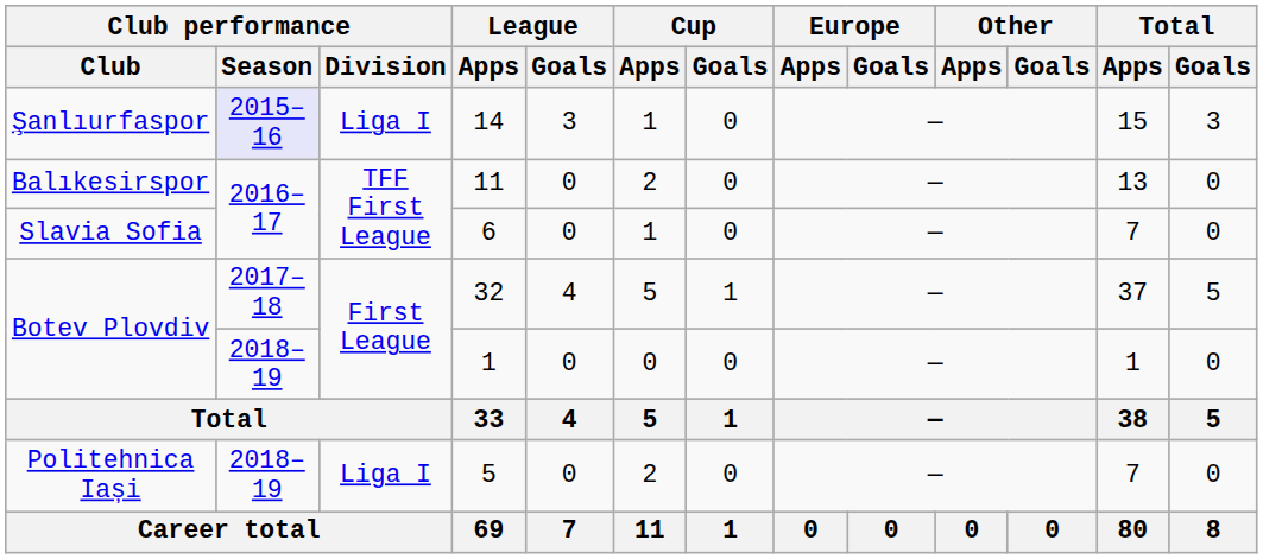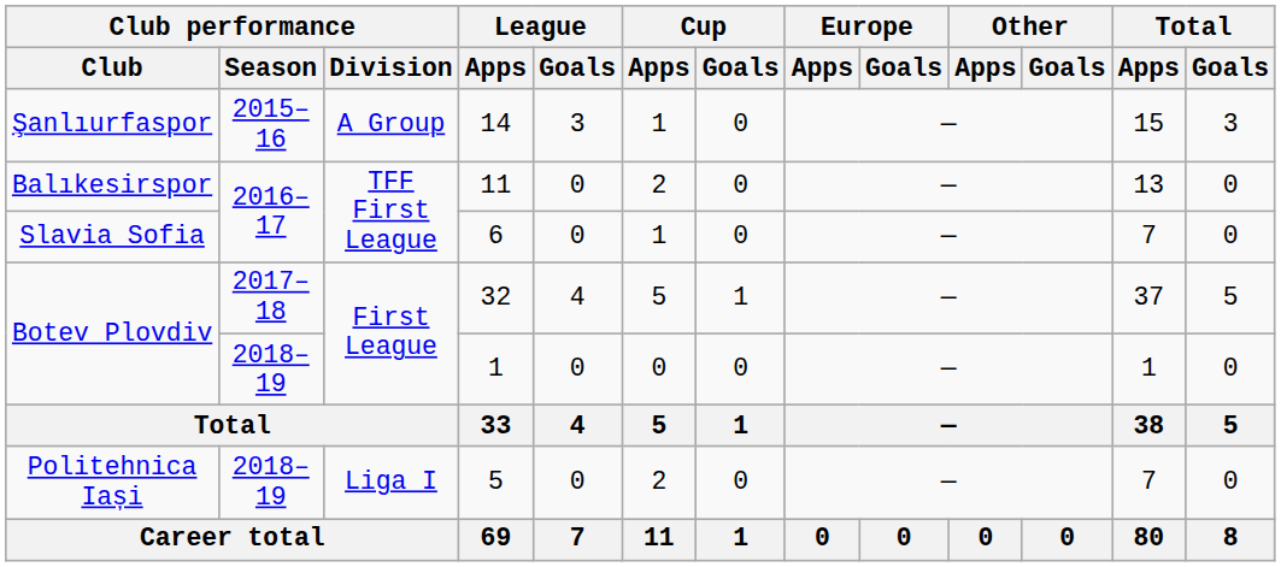 <table class="wikitable" style="text-align:center">
 <tr>
 <th colspan="3">Club performance</th>
 <th colspan="2">League</th>
 <th colspan="2">Cup</th>
 <th colspan="2">Europe</th>
 <th colspan="2">Other</th>
 <th colspan="2">Total</th>
 </tr>
 <tr>
 <th>Club</th>
 <th>Season</th>
 <th>Division</th>
 <th>Apps</th>
 <th>Goals</th>
 <th>Apps</th>
 <th>Goals</th>
 <th>Apps</th>
 <th>Goals</th>
 <th>Apps</th>
 <th>Goals</th>
 <th>Apps</th>
 <th>Goals</th>
 </tr>
 <tr>
 <td rowspan="1"><a href='#'>Şanlıurfaspor</a></td>
-<td style="background: lavender;"><a href='#'>2015–16</a></td>
-<td rowspan="1"><a href='#'>Liga I</a></td>
+<td><a href='#'>2015–16</a></td>
+<td rowspan="1"><a href='#'>A Group</a></td>
 <td>14</td>
 <td>3</td>
 <td>1</td>
 <td>0</td>
 <td colspan="4">—</td>
 <td>15</td>
 <td>3</td>
 </tr>
 <tr>
 <td rowspan="1"><a href='#'>Balıkesirspor</a></td>
 <td rowspan="2"><a href='#'>2016–17</a></td>
 <td rowspan="2"><a href='#'>TFF First League</a></td>
 <td>11</td>
 <td>0</td>
 <td>2</td>
 <td>0</td>
 <td colspan="4">—</td>
 <td>13</td>
 <td>0</td>
 </tr>
 <tr>
 <td rowspan="1"><a href='#'>Slavia Sofia</a></td>
 <td>6</td>
 <td>0</td>
 <td>1</td>
 <td>0</td>
 <td colspan="4">—</td>
 <td>7</td>
 <td>0</td>
 </tr>
 <tr>
 <td rowspan="2"><a href='#'>Botev Plovdiv</a></td>
 <td><a href='#'>2017–18</a></td>
 <td rowspan="2"><a href='#'>First League</a></td>
 <td>32</td>
 <td>4</td>
 <td>5</td>
 <td>1</td>
 <td colspan="4">—</td>
 <td>37</td>
 <td>5</td>
 </tr>
 <tr>
 <td><a href='#'>2018–19</a></td>
 <td>1</td>
 <td>0</td>
 <td>0</td>
 <td>0</td>
 <td colspan="4">—</td>
 <td>1</td>
 <td>0</td>
 </tr>
 <tr>
 <th colspan=3>Total</th>
 <th>33</th>
 <th>4</th>
 <th>5</th>
 <th>1</th>
 <th colspan="4">—</th>
 <th>38</th>
 <th>5</th>
 </tr>
 <tr>
 <td rowspan="1"><a href='#'>Politehnica Iași</a></td>
 <td><a href='#'>2018–19</a></td>
 <td rowspan="1"><a href='#'>Liga I</a></td>
 <td>5</td>
 <td>0</td>
 <td>2</td>
 <td>0</td>
 <td colspan="4">—</td>
 <td>7</td>
 <td>0</td>
 </tr>
 <tr>
 <th colspan=3>Career total</th>
 <th>69</th>
 <th>7</th>
 <th>11</th>
 <th>1</th>
 <th>0</th>
 <th>0</th>
 <th>0</th>
 <th>0</th>
 <th>80</th>
 <th>8</th>
 </tr>
 </table>
